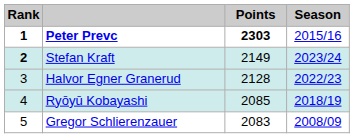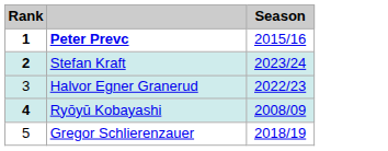 <table class="wikitable plainrowheaders" style="background:#fff; font-size:86%; line-height:16px; border:grey solid 1px; border-collapse:collapse;">
 <tr style="background:#ccc; text-align:center;">
 <th style="background:#ccc;">Rank</th>
 <th style="background:#ccc;" width="185"></th>
-<th style="background:#ccc;" width="59">Points</th>
 <th style="background:#ccc;" width="59">Season</th>
 </tr>
 <tr>
 <td align=center><strong>1</strong></td>
 <td> <strong><a href='#'>Peter Prevc</a></strong></td>
-<td align=center><strong>2303</strong></td>
 <td align=center><a href='#'>2015/16</a></td>
 </tr>
 <tr bgcolor=#CFECEC>
 <td align=center><strong>2</strong></td>
 <td> <a href='#'>Stefan Kraft</a></td>
-<td align=center>2149</td>
 <td align=center><a href='#'>2023/24</a></td>
 </tr>
 <tr bgcolor=#CFECEC>
 <td align=center>3</td>
 <td> <a href='#'>Halvor Egner Granerud</a></td>
-<td align=center>2128</td>
 <td align=center><a href='#'>2022/23</a></td>
 </tr>
 <tr bgcolor=#CFECEC>
-<td align=center>4</td>
+<td align=center><strong>4</strong></td>
 <td> <a href='#'>Ryōyū Kobayashi</a></td>
-<td align=center>2085</td>
-<td align=center><a href='#'>2018/19</a></td>
+<td align=center><a href='#'>2008/09</a></td>
 </tr>
 <tr>
 <td align=center>5</td>
 <td> <a href='#'>Gregor Schlierenzauer</a></td>
-<td align=center>2083</td>
-<td align=center><a href='#'>2008/09</a></td>
+<td align=center><a href='#'>2018/19</a></td>
 </tr>
 </table>
